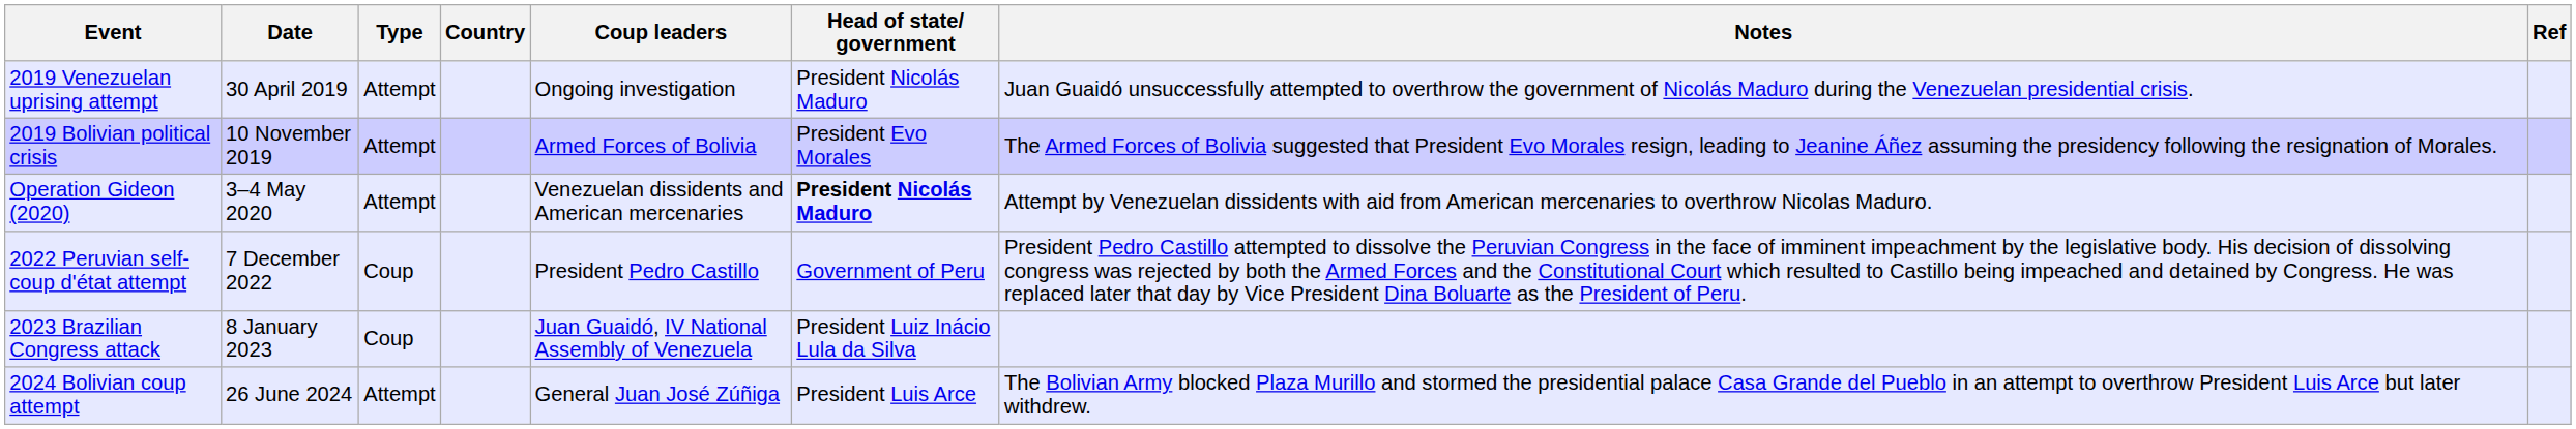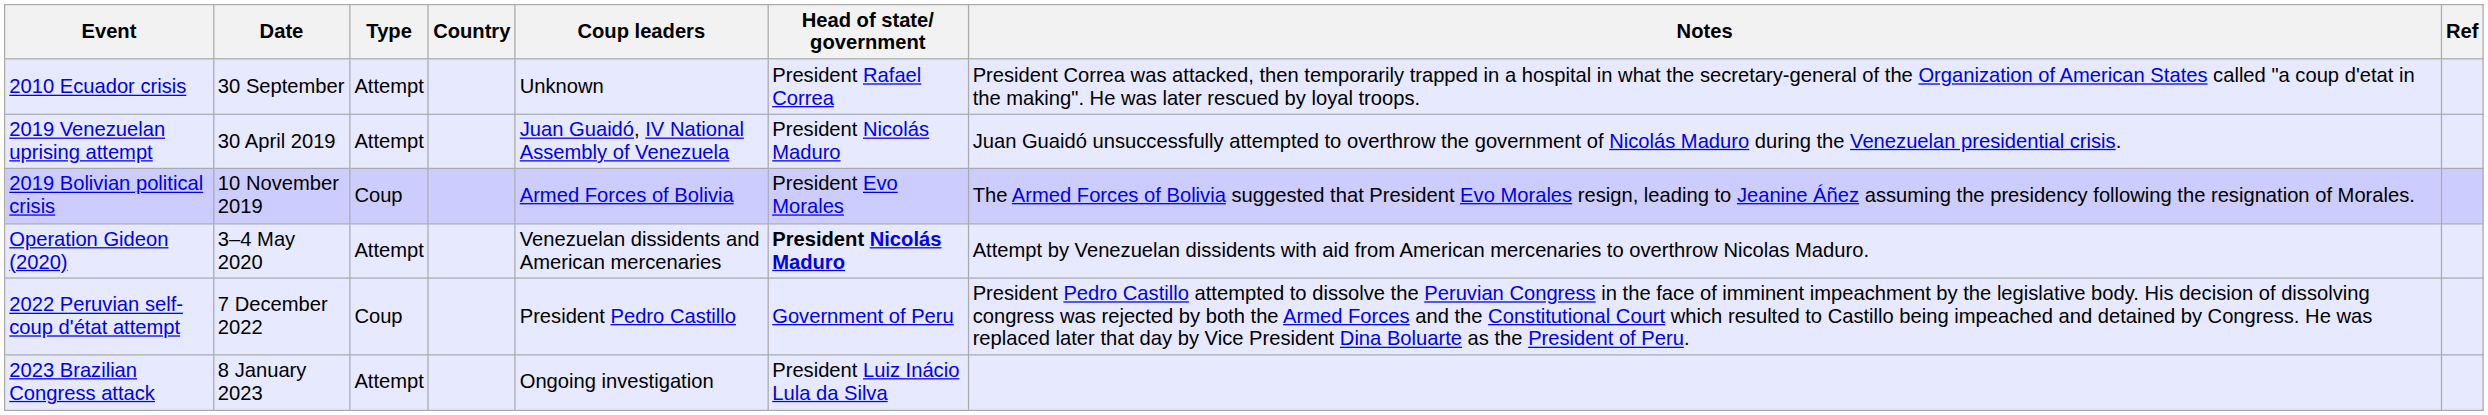 <table style="background:#fff;" class="wikitable">
 <tr>
 <th>Event</th>
 <th>Date</th>
 <th>Type</th>
 <th>Country</th>
 <th>Coup leaders</th>
 <th>Head of state/<wbr>government</th>
 <th>Notes</th>
 <th>Ref</th>
 </tr>
 <tr style="background:#e6e9ff;">
+<td><a href='#'>2010 Ecuador crisis</a></td>
+<td>30 September</td>
+<td>Attempt</td>
+<td></td>
+<td>Unknown</td>
+<td>President <a href='#'>Rafael Correa</a></td>
+<td>President Correa was attacked, then temporarily trapped in a hospital in what the secretary-general of the <a href='#'>Organization of American States</a> called "a coup d'etat in the making". He was later rescued by loyal troops.</td>
+<td></td>
+</tr>
+<tr style="background:#e6e9ff;">
 <td><a href='#'>2019 Venezuelan uprising attempt</a></td>
 <td>30 April 2019</td>
 <td>Attempt</td>
 <td></td>
-<td>Ongoing investigation</td>
+<td><a href='#'>Juan Guaidó</a>, <a href='#'>IV National Assembly of Venezuela</a></td>
 <td>President <a href='#'>Nicolás Maduro</a></td>
 <td>Juan Guaidó unsuccessfully attempted to overthrow the government of <a href='#'>Nicolás Maduro</a> during the <a href='#'>Venezuelan presidential crisis</a>.</td>
 <td></td>
 </tr>
 <tr style="background:#ccf;">
 <td><a href='#'>2019 Bolivian political crisis</a></td>
 <td>10 November 2019</td>
-<td>Attempt</td>
+<td>Coup</td>
 <td></td>
 <td><a href='#'>Armed Forces of Bolivia</a></td>
 <td>President <a href='#'>Evo Morales</a></td>
 <td>The <a href='#'>Armed Forces of Bolivia</a> suggested that President <a href='#'>Evo Morales</a> resign, leading to <a href='#'>Jeanine Áñez</a> assuming the presidency following the resignation of Morales.</td>
 <td></td>
 </tr>
 <tr style="background:#e6e9ff;">
 <td><a href='#'>Operation Gideon (2020)</a></td>
 <td>3–4 May 2020</td>
 <td>Attempt</td>
 <td></td>
 <td>Venezuelan dissidents and American mercenaries</td>
 <td><strong>President <a href='#'>Nicolás Maduro</a></strong></td>
 <td>Attempt by Venezuelan dissidents with aid from American mercenaries to overthrow Nicolas Maduro.</td>
 <td></td>
 </tr>
 <tr style="background:#e6e9ff;">
 <td><a href='#'>2022 Peruvian self-coup d'état attempt</a></td>
 <td>7 December 2022</td>
 <td>Coup</td>
 <td></td>
 <td>President <a href='#'>Pedro Castillo</a></td>
 <td><a href='#'>Government of Peru</a></td>
 <td>President <a href='#'>Pedro Castillo</a> attempted to dissolve the <a href='#'>Peruvian Congress</a> in the face of imminent impeachment by the legislative body. His decision of dissolving congress was rejected by both the <a href='#'>Armed Forces</a> and the <a href='#'>Constitutional Court</a> which resulted to Castillo being impeached and detained by Congress. He was replaced later that day by Vice President <a href='#'>Dina Boluarte</a> as the <a href='#'>President of Peru</a>.</td>
 <td></td>
 </tr>
 <tr style="background:#e6e9ff;">
 <td><a href='#'>2023 Brazilian Congress attack</a></td>
 <td>8 January 2023</td>
-<td>Coup</td>
+<td>Attempt</td>
 <td></td>
-<td><a href='#'>Juan Guaidó</a>, <a href='#'>IV National Assembly of Venezuela</a></td>
+<td>Ongoing investigation</td>
 <td>President <a href='#'>Luiz Inácio Lula da Silva</a></td>
 <td></td>
 <td></td>
 </tr>
-<tr style="background:#e6e9ff;">
-<td><a href='#'>2024 Bolivian coup attempt</a></td>
-<td>26 June 2024</td>
-<td>Attempt</td>
-<td></td>
-<td>General <a href='#'>Juan José Zúñiga</a></td>
-<td>President <a href='#'>Luis Arce</a></td>
-<td>The <a href='#'>Bolivian Army</a> blocked <a href='#'>Plaza Murillo</a> and stormed the presidential palace <a href='#'>Casa Grande del Pueblo</a> in an attempt to overthrow President <a href='#'>Luis Arce</a> but later withdrew.</td>
-<td></td>
-</tr>
 </table>
